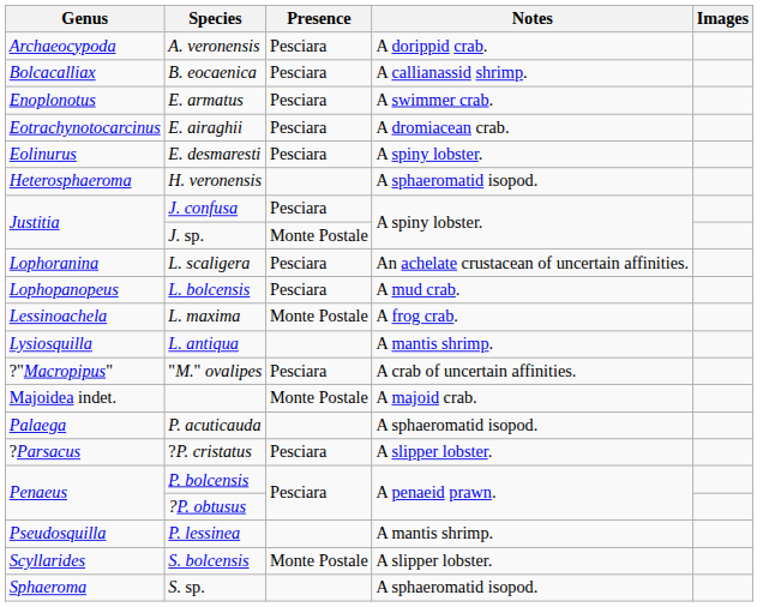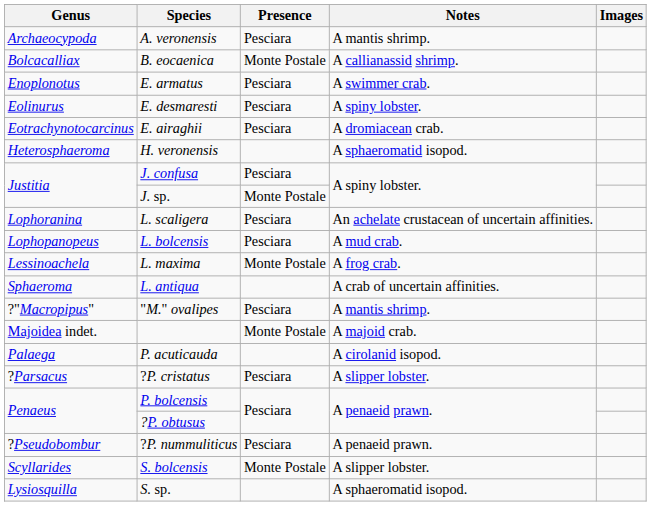 <table class="wikitable" align="center">
 <tr>
 <th>Genus</th>
 <th>Species</th>
 <th>Presence</th>
 <th>Notes</th>
 <th>Images</th>
 </tr>
 <tr>
 <td><em><a href='#'>Archaeocypoda</a></em></td>
 <td><em>A. veronensis</em></td>
 <td>Pesciara</td>
-<td>A <a href='#'>dorippid</a> <a href='#'>crab</a>.</td>
+<td>A mantis shrimp.</td>
 <td></td>
 </tr>
 <tr>
 <td><em><a href='#'>Bolcacalliax</a></em></td>
 <td><em>B. eocaenica</em></td>
-<td>Pesciara</td>
+<td>Monte Postale</td>
 <td>A <a href='#'>callianassid</a> <a href='#'>shrimp</a>.</td>
 <td></td>
 </tr>
 <tr>
 <td><em><a href='#'>Enoplonotus</a></em></td>
 <td><em>E. armatus</em></td>
 <td>Pesciara</td>
 <td>A <a href='#'>swimmer crab</a>.</td>
 <td></td>
 </tr>
 <tr>
+<td><em><a href='#'>Eolinurus</a></em></td>
+<td><em>E. desmaresti</em></td>
+<td>Pesciara</td>
+<td>A <a href='#'>spiny lobster</a>.</td>
+<td></td>
+</tr>
+<tr>
 <td><em><a href='#'>Eotrachynotocarcinus</a></em></td>
 <td><em>E. airaghii</em></td>
 <td>Pesciara</td>
 <td>A <a href='#'>dromiacean</a> crab.</td>
-<td></td>
-</tr>
-<tr>
-<td><em><a href='#'>Eolinurus</a></em></td>
-<td><em>E. desmaresti</em></td>
-<td>Pesciara</td>
-<td>A <a href='#'>spiny lobster</a>.</td>
 <td></td>
 </tr>
 <tr>
 <td><em><a href='#'>Heterosphaeroma</a></em></td>
 <td><em>H. veronensis</em></td>
 <td></td>
 <td>A <a href='#'>sphaeromatid</a> isopod.</td>
 <td></td>
 </tr>
 <tr>
 <td rowspan="2"><em><a href='#'>Justitia</a></em></td>
 <td><em><a href='#'>J. confusa</a></em></td>
 <td>Pesciara</td>
 <td rowspan="2">A spiny lobster.</td>
 <td></td>
 </tr>
 <tr>
 <td><em>J.</em> sp.</td>
 <td>Monte Postale</td>
 <td></td>
 </tr>
 <tr>
 <td><em><a href='#'>Lophoranina</a></em></td>
 <td><em>L. scaligera</em></td>
 <td>Pesciara</td>
 <td>An <a href='#'>achelate</a> crustacean of uncertain affinities.</td>
 <td></td>
 </tr>
 <tr>
 <td><em><a href='#'>Lophopanopeus</a></em></td>
 <td><em><a href='#'>L. bolcensis</a></em></td>
 <td>Pesciara</td>
 <td>A <a href='#'>mud crab</a>.</td>
 <td></td>
 </tr>
 <tr>
 <td><em><a href='#'>Lessinoachela</a></em></td>
 <td><em>L. maxima</em></td>
 <td>Monte Postale</td>
 <td>A <a href='#'>frog crab</a>.</td>
 <td></td>
 </tr>
 <tr>
-<td><em><a href='#'>Lysiosquilla</a></em></td>
+<td><em><a href='#'>Sphaeroma</a></em></td>
 <td><em><a href='#'>L. antiqua</a></em></td>
 <td></td>
-<td>A <a href='#'>mantis shrimp</a>.</td>
+<td>A crab of uncertain affinities.</td>
 <td></td>
 </tr>
 <tr>
 <td>?"<em><a href='#'>Macropipus</a></em>"</td>
 <td>"<em>M.</em>" <em>ovalipes</em></td>
 <td>Pesciara</td>
-<td>A crab of uncertain affinities.</td>
+<td>A <a href='#'>mantis shrimp</a>.</td>
 <td></td>
 </tr>
 <tr>
 <td><a href='#'>Majoidea</a> indet.</td>
 <td></td>
 <td>Monte Postale</td>
 <td>A <a href='#'>majoid</a> crab.</td>
 <td></td>
 </tr>
 <tr>
 <td><em><a href='#'>Palaega</a></em></td>
 <td><em>P. acuticauda</em></td>
 <td></td>
-<td>A sphaeromatid isopod.</td>
+<td>A <a href='#'>cirolanid</a> isopod.</td>
 <td></td>
 </tr>
 <tr>
 <td>?<em><a href='#'>Parsacus</a></em></td>
 <td>?<em>P. cristatus</em></td>
 <td>Pesciara</td>
 <td>A <a href='#'>slipper lobster</a>.</td>
 <td></td>
 </tr>
 <tr>
 <td rowspan="2"><em><a href='#'>Penaeus</a></em></td>
 <td><em><a href='#'>P. bolcensis</a></em></td>
 <td rowspan="2">Pesciara</td>
 <td rowspan="2">A <a href='#'>penaeid</a> <a href='#'>prawn</a>.</td>
 <td></td>
 </tr>
 <tr>
 <td><em>?<a href='#'>P. obtusus</a></em></td>
 <td></td>
 </tr>
 <tr>
-<td><em><a href='#'>Pseudosquilla</a></em></td>
-<td><em><a href='#'>P. lessinea</a></em></td>
-<td></td>
-<td>A mantis shrimp.</td>
+<td>?<em><a href='#'>Pseudobombur</a></em></td>
+<td>?<em>P. nummuliticus</em></td>
+<td>Pesciara</td>
+<td>A penaeid prawn.</td>
 <td></td>
 </tr>
 <tr>
 <td><em><a href='#'>Scyllarides</a></em></td>
 <td><em><a href='#'>S. bolcensis</a></em></td>
 <td>Monte Postale</td>
 <td>A slipper lobster.</td>
 <td></td>
 </tr>
 <tr>
-<td><em><a href='#'>Sphaeroma</a></em></td>
+<td><em><a href='#'>Lysiosquilla</a></em></td>
 <td><em>S.</em> sp.</td>
 <td></td>
 <td>A sphaeromatid isopod.</td>
 <td></td>
 </tr>
 </table>
